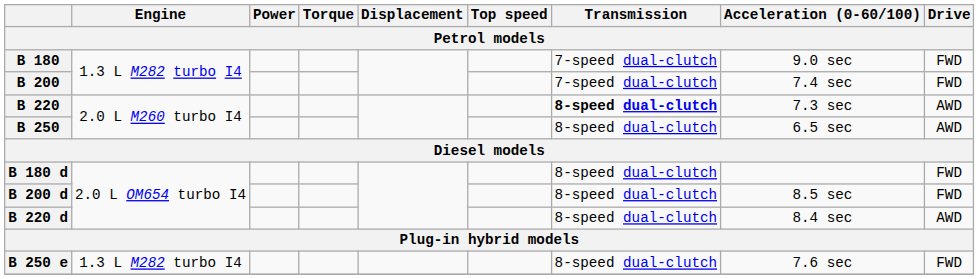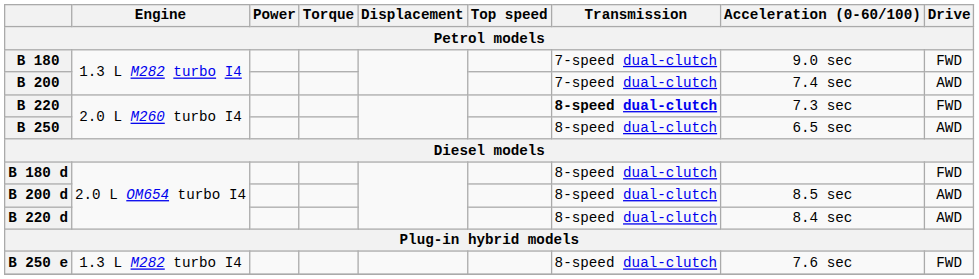 <table class="wikitable collapsible" style="font-size:85%;text-align:center;">
 <tr>
 <th></th>
 <th>Engine</th>
 <th>Power</th>
 <th>Torque</th>
 <th>Displacement</th>
 <th>Top speed</th>
 <th>Transmission</th>
 <th>Acceleration (0-60/100)</th>
 <th>Drive</th>
 </tr>
 <tr>
 <th colspan="10">Petrol models</th>
 </tr>
 <tr>
 <th>B 180</th>
 <td rowspan="2">1.3 L <em><a href='#'>M282</a></em> <a href='#'>turbo</a> <a href='#'>I4</a></td>
 <td></td>
 <td></td>
 <td rowspan="2"></td>
 <td></td>
 <td>7-speed <a href='#'>dual-clutch</a></td>
 <td>9.0 sec</td>
 <td>FWD</td>
 </tr>
 <tr>
 <th>B 200</th>
 <td></td>
 <td></td>
 <td></td>
 <td>7-speed <a href='#'>dual-clutch</a></td>
 <td>7.4 sec</td>
-<td>FWD</td>
+<td>AWD</td>
 </tr>
 <tr>
 <th>B 220</th>
 <td rowspan="2">2.0 L <em><a href='#'>M260</a></em> turbo I4</td>
 <td></td>
 <td></td>
 <td rowspan="2"></td>
 <td></td>
 <td><strong>8-speed <a href='#'>dual-clutch</a></strong></td>
 <td>7.3 sec</td>
-<td>AWD</td>
+<td>FWD</td>
 </tr>
 <tr>
 <th>B 250</th>
 <td></td>
 <td></td>
 <td></td>
 <td>8-speed <a href='#'>dual-clutch</a></td>
 <td>6.5 sec</td>
 <td>AWD</td>
 </tr>
 <tr>
 <th colspan="10">Diesel models</th>
 </tr>
 <tr>
 <th>B 180 d</th>
 <td rowspan="3">2.0 L <em><a href='#'>OM654</a></em> turbo I4</td>
 <td></td>
 <td></td>
 <td rowspan="3"></td>
 <td></td>
 <td>8-speed <a href='#'>dual-clutch</a></td>
 <td></td>
 <td>FWD</td>
 </tr>
 <tr>
 <th>B 200 d</th>
 <td></td>
 <td></td>
 <td></td>
 <td>8-speed <a href='#'>dual-clutch</a></td>
 <td>8.5 sec</td>
-<td>FWD</td>
+<td>AWD</td>
 </tr>
 <tr>
 <th>B 220 d</th>
 <td></td>
 <td></td>
 <td></td>
 <td>8-speed <a href='#'>dual-clutch</a></td>
 <td>8.4 sec</td>
 <td>AWD</td>
 </tr>
 <tr>
 <th colspan="10">Plug-in hybrid models</th>
 </tr>
 <tr>
 <th>B 250 e</th>
 <td>1.3 L <em><a href='#'>M282</a></em> turbo I4</td>
 <td></td>
 <td></td>
 <td></td>
 <td></td>
 <td>8-speed <a href='#'>dual-clutch</a></td>
 <td>7.6 sec</td>
 <td>FWD</td>
 </tr>
 <tr>
 </tr>
 </table>
